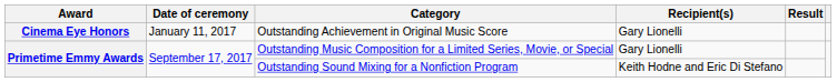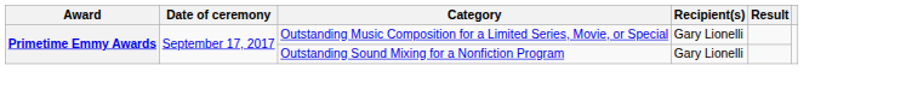 <table class="wikitable plainrowheaders sortable">
 <tr>
 <th scope="col">Award</th>
 <th scope="col">Date of ceremony</th>
 <th scope="col">Category</th>
 <th scope="col">Recipient(s)</th>
 <th scope="col">Result</th>
 <th scope="col" class="unsortable"></th>
-</tr>
-<tr>
-<th scope="row"><a href='#'>Cinema Eye Honors</a></th>
-<td>January 11, 2017</td>
-<td>Outstanding Achievement in Original Music Score</td>
-<td>Gary Lionelli</td>
-<td></td>
-<td style="text-align:center;"><br></td>
 </tr>
 <tr>
 <th rowspan="2" scope="row"><a href='#'>Primetime Emmy Awards</a></th>
 <td rowspan="2"><a href='#'>September 17, 2017</a></td>
 <td><a href='#'>Outstanding Music Composition for a Limited Series, Movie, or Special</a></td>
 <td>Gary Lionelli</td>
 <td></td>
 <td rowspan="2" style="text-align:center;"></td>
 </tr>
 <tr>
 <td><a href='#'>Outstanding Sound Mixing for a Nonfiction Program</a></td>
-<td>Keith Hodne and Eric Di Stefano</td>
+<td>Gary Lionelli</td>
 <td></td>
 </tr>
 </table>
